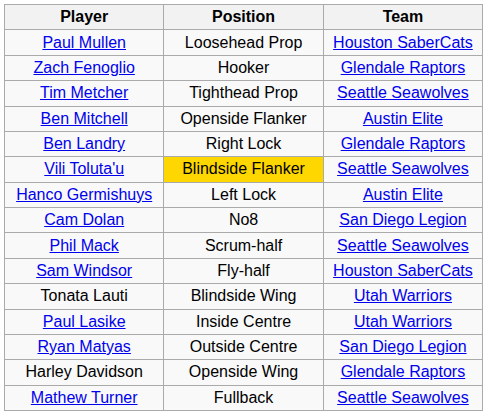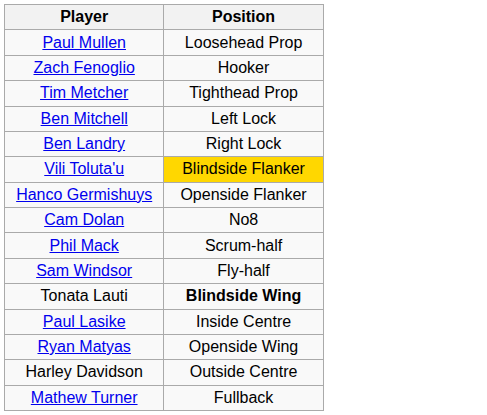 <table class="wikitable" style="text-align:center;">
 <tr>
 <th style="width:9.5em;">Player</th>
 <th style="width:9.5em;">Position</th>
-<th style="width:9.5em;">Team</th>
 </tr>
 <tr>
 <td align=center> <a href='#'>Paul Mullen</a></td>
 <td>Loosehead Prop</td>
-<td><a href='#'>Houston SaberCats</a></td>
 </tr>
 <tr>
 <td align=center> <a href='#'>Zach Fenoglio</a></td>
 <td>Hooker</td>
-<td><a href='#'>Glendale Raptors</a></td>
 </tr>
 <tr>
 <td align=center> <a href='#'>Tim Metcher</a></td>
 <td>Tighthead Prop</td>
-<td><a href='#'>Seattle Seawolves</a></td>
 </tr>
 <tr>
 <td align=center> <a href='#'>Ben Mitchell</a></td>
-<td>Openside Flanker</td>
-<td><a href='#'>Austin Elite</a></td>
+<td>Left Lock</td>
 </tr>
 <tr>
 <td align=center> <a href='#'>Ben Landry</a></td>
 <td>Right Lock</td>
-<td><a href='#'>Glendale Raptors</a></td>
 </tr>
 <tr>
 <td align=center> <a href='#'>Vili Toluta'u</a></td>
 <td style="background: gold;">Blindside Flanker</td>
-<td><a href='#'>Seattle Seawolves</a></td>
 </tr>
 <tr>
 <td align=center> <a href='#'>Hanco Germishuys</a></td>
-<td>Left Lock</td>
-<td><a href='#'>Austin Elite</a></td>
+<td>Openside Flanker</td>
 </tr>
 <tr>
 <td align=center> <a href='#'>Cam Dolan</a></td>
 <td>No8</td>
-<td><a href='#'>San Diego Legion</a></td>
 </tr>
 <tr>
 <td align=center> <a href='#'>Phil Mack</a></td>
 <td>Scrum-half</td>
-<td><a href='#'>Seattle Seawolves</a></td>
 </tr>
 <tr>
 <td align=center> <a href='#'>Sam Windsor</a></td>
 <td>Fly-half</td>
-<td><a href='#'>Houston SaberCats</a></td>
 </tr>
 <tr>
 <td align=center> Tonata Lauti</td>
-<td>Blindside Wing</td>
-<td><a href='#'>Utah Warriors</a></td>
+<td><strong>Blindside Wing</strong></td>
 </tr>
 <tr>
 <td align=center> <a href='#'>Paul Lasike</a></td>
 <td>Inside Centre</td>
-<td><a href='#'>Utah Warriors</a></td>
 </tr>
 <tr>
 <td align=center> <a href='#'>Ryan Matyas</a></td>
-<td>Outside Centre</td>
-<td><a href='#'>San Diego Legion</a></td>
+<td>Openside Wing</td>
 </tr>
 <tr>
 <td align=center> Harley Davidson</td>
-<td>Openside Wing</td>
-<td><a href='#'>Glendale Raptors</a></td>
+<td>Outside Centre</td>
 </tr>
 <tr>
 <td align=center> <a href='#'>Mathew Turner</a></td>
 <td>Fullback</td>
-<td><a href='#'>Seattle Seawolves</a></td>
 </tr>
 </table>
